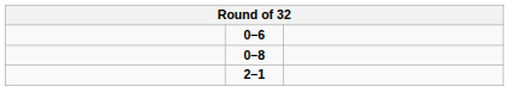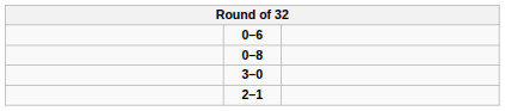 <table class="wikitable" style="text-align: center;">
 <tr>
 <th colspan=3>Round of 32</th>
 </tr>
 <tr>
 <td align=left width="270"></td>
 <td align=center width="65"><strong>0–6</strong></td>
 <td align=left width="270"><strong></strong></td>
 </tr>
 <tr>
 <td align=left></td>
 <td align=center><strong>0–8</strong></td>
 <td align=left><strong></strong></td>
 </tr>
 <tr>
 <td align=left><strong></strong></td>
+<td align=center><strong>3–0</strong></td>
+<td align=left></td>
+</tr>
+<tr>
+<td align=left><strong></strong></td>
 <td align=center><strong>2–1</strong></td>
 <td align=left></td>
 </tr>
 </table>
